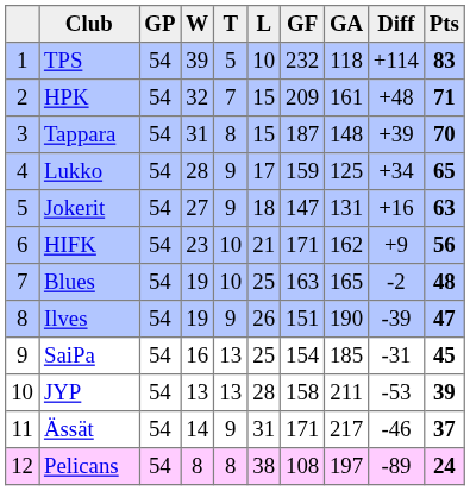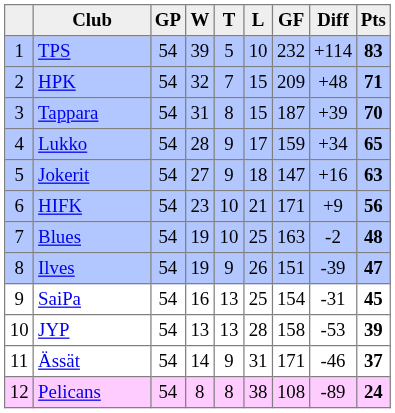 <table cellpadding="3" cellspacing="0" border="1" style="font-size: 95%; text-align: center; border: gray solid 1px; border-collapse: collapse;" width="50%">
 <tr bgcolor=#efefef>
 <th width="20"></th>
 <th width="185">Club</th>
 <th width="20">GP</th>
 <th width="20">W</th>
 <th width="20">T</th>
 <th width="20">L</th>
 <th width="20">GF</th>
-<th width="20">GA</th>
 <th width="20">Diff</th>
 <th width="20">Pts</th>
 </tr>
 <tr bgcolor="B2C6FF">
 <td>1</td>
 <td align="left"><a href='#'>TPS</a></td>
 <td>54</td>
 <td>39</td>
 <td>5</td>
 <td>10</td>
 <td>232</td>
-<td>118</td>
 <td>+114</td>
 <td><strong>83</strong></td>
 </tr>
 <tr bgcolor="B2C6FF">
 <td>2</td>
 <td align="left"><a href='#'>HPK</a></td>
 <td>54</td>
 <td>32</td>
 <td>7</td>
 <td>15</td>
 <td>209</td>
-<td>161</td>
 <td>+48</td>
 <td><strong>71</strong></td>
 </tr>
 <tr bgcolor="B2C6FF">
 <td>3</td>
 <td align="left"><a href='#'>Tappara</a></td>
 <td>54</td>
 <td>31</td>
 <td>8</td>
 <td>15</td>
 <td>187</td>
-<td>148</td>
 <td>+39</td>
 <td><strong>70</strong></td>
 </tr>
 <tr bgcolor="B2C6FF">
 <td>4</td>
 <td align="left"><a href='#'>Lukko</a></td>
 <td>54</td>
 <td>28</td>
 <td>9</td>
 <td>17</td>
 <td>159</td>
-<td>125</td>
 <td>+34</td>
 <td><strong>65</strong></td>
 </tr>
 <tr bgcolor="B2C6FF">
 <td>5</td>
 <td align="left"><a href='#'>Jokerit</a></td>
 <td>54</td>
 <td>27</td>
 <td>9</td>
 <td>18</td>
 <td>147</td>
-<td>131</td>
 <td>+16</td>
 <td><strong>63</strong></td>
 </tr>
 <tr bgcolor="B2C6FF">
 <td>6</td>
 <td align="left"><a href='#'>HIFK</a></td>
 <td>54</td>
 <td>23</td>
 <td>10</td>
 <td>21</td>
 <td>171</td>
-<td>162</td>
 <td>+9</td>
 <td><strong>56</strong></td>
 </tr>
 <tr bgcolor="B2C6FF">
 <td>7</td>
 <td align="left"><a href='#'>Blues</a></td>
 <td>54</td>
 <td>19</td>
 <td>10</td>
 <td>25</td>
 <td>163</td>
-<td>165</td>
 <td>-2</td>
 <td><strong>48</strong></td>
 </tr>
 <tr bgcolor="B2C6FF">
 <td>8</td>
 <td align="left"><a href='#'>Ilves</a></td>
 <td>54</td>
 <td>19</td>
 <td>9</td>
 <td>26</td>
 <td>151</td>
-<td>190</td>
 <td>-39</td>
 <td><strong>47</strong></td>
 </tr>
 <tr>
 <td>9</td>
 <td align="left"><a href='#'>SaiPa</a></td>
 <td>54</td>
 <td>16</td>
 <td>13</td>
 <td>25</td>
 <td>154</td>
-<td>185</td>
 <td>-31</td>
 <td><strong>45</strong></td>
 </tr>
 <tr>
 <td>10</td>
 <td align="left"><a href='#'>JYP</a></td>
 <td>54</td>
 <td>13</td>
 <td>13</td>
 <td>28</td>
 <td>158</td>
-<td>211</td>
 <td>-53</td>
 <td><strong>39</strong></td>
 </tr>
 <tr>
 <td>11</td>
 <td align="left"><a href='#'>Ässät</a></td>
 <td>54</td>
 <td>14</td>
 <td>9</td>
 <td>31</td>
 <td>171</td>
-<td>217</td>
 <td>-46</td>
 <td><strong>37</strong></td>
 </tr>
 <tr bgcolor=ffccff>
 <td>12</td>
 <td align="left"><a href='#'>Pelicans</a></td>
 <td>54</td>
 <td>8</td>
 <td>8</td>
 <td>38</td>
 <td>108</td>
-<td>197</td>
 <td>-89</td>
 <td><strong>24</strong></td>
 </tr>
 </table>
